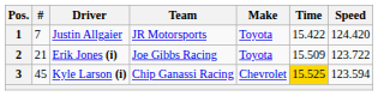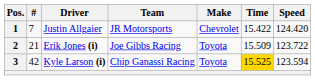 <table class="wikitable" style="font-size:95%">
 <tr>
 <th>Pos.</th>
 <th>#</th>
 <th>Driver</th>
 <th>Team</th>
 <th>Make</th>
 <th>Time</th>
 <th>Speed</th>
 </tr>
 <tr>
 <th>1</th>
 <td>7</td>
 <td><a href='#'>Justin Allgaier</a></td>
 <td><a href='#'>JR Motorsports</a></td>
-<td><a href='#'>Toyota</a></td>
+<td><a href='#'>Chevrolet</a></td>
 <td>15.422</td>
 <td>124.420</td>
 </tr>
 <tr>
 <th>2</th>
 <td>21</td>
 <td><a href='#'>Erik Jones</a> <strong>(i)</strong></td>
 <td><a href='#'>Joe Gibbs Racing</a></td>
 <td><a href='#'>Toyota</a></td>
 <td>15.509</td>
 <td>123.722</td>
 </tr>
 <tr>
 <th>3</th>
-<td>45</td>
+<td>42</td>
 <td><a href='#'>Kyle Larson</a> <strong>(i)</strong></td>
 <td><a href='#'>Chip Ganassi Racing</a></td>
-<td><a href='#'>Chevrolet</a></td>
+<td><a href='#'>Toyota</a></td>
 <td style="background: gold;">15.525</td>
 <td>123.594</td>
 </tr>
 <tr>
 <th colspan="7"></th>
 </tr>
 </table>
